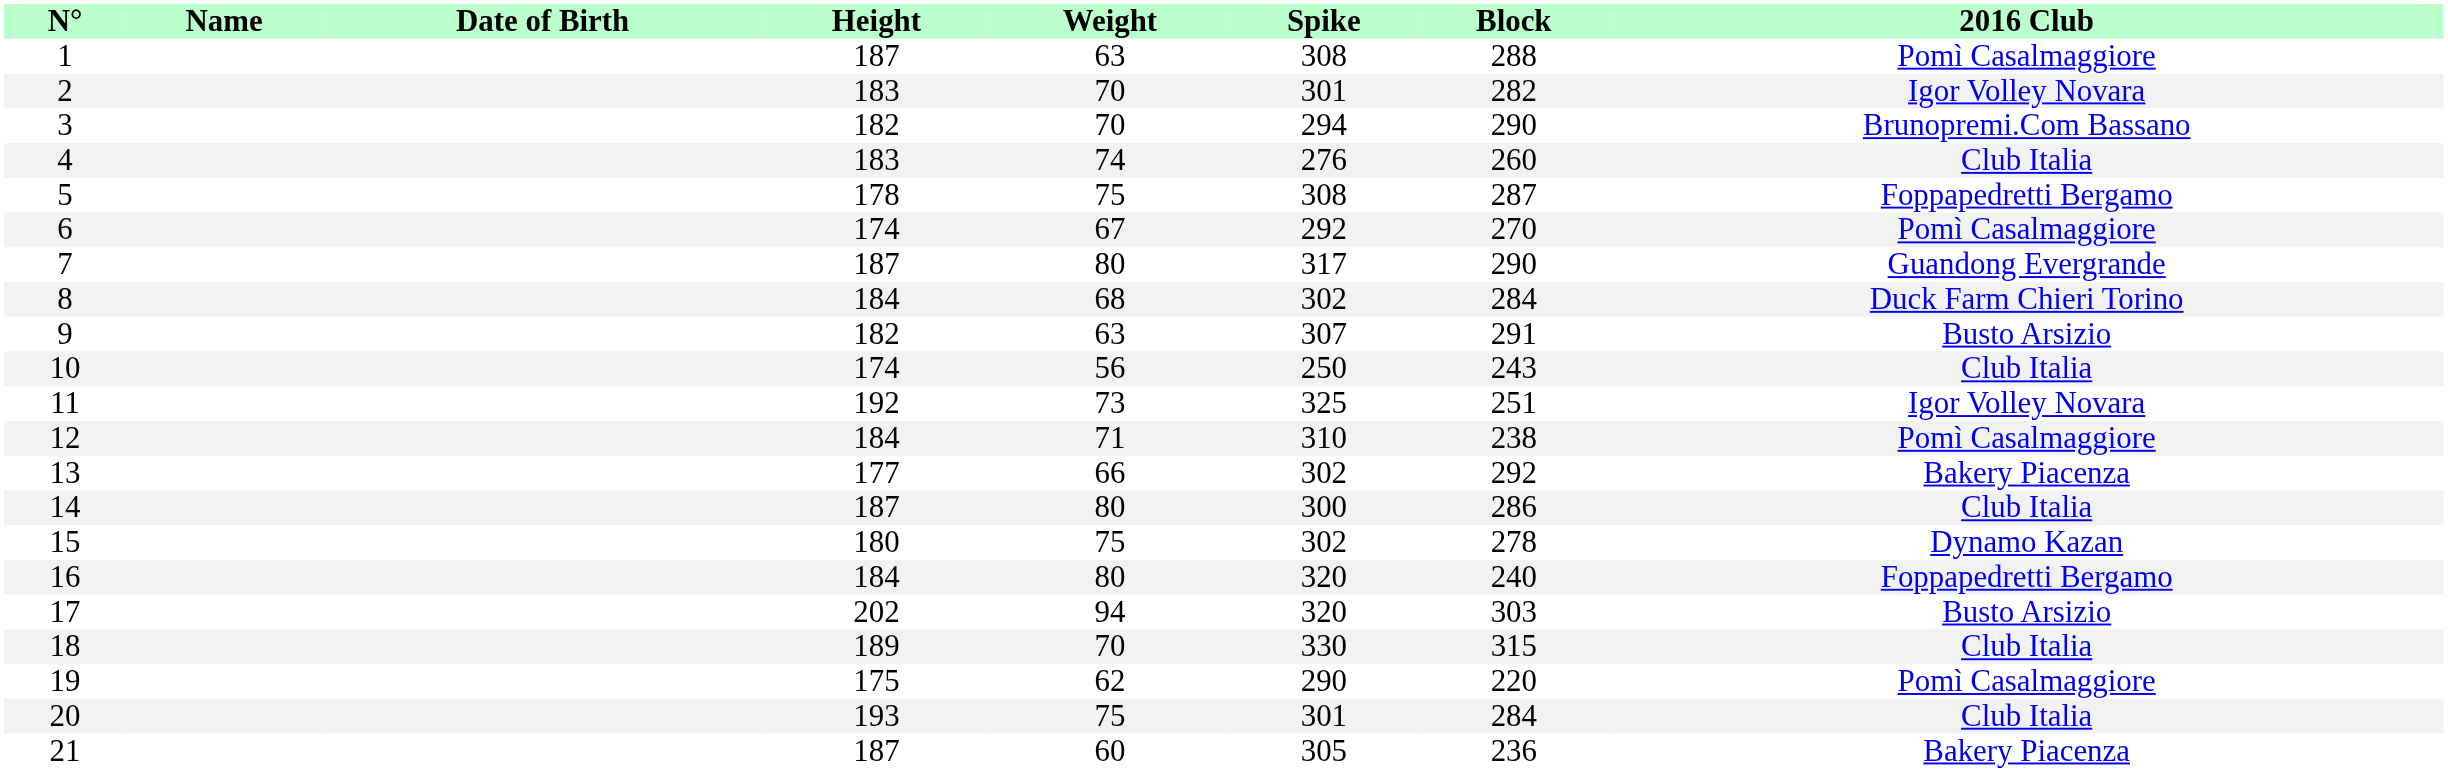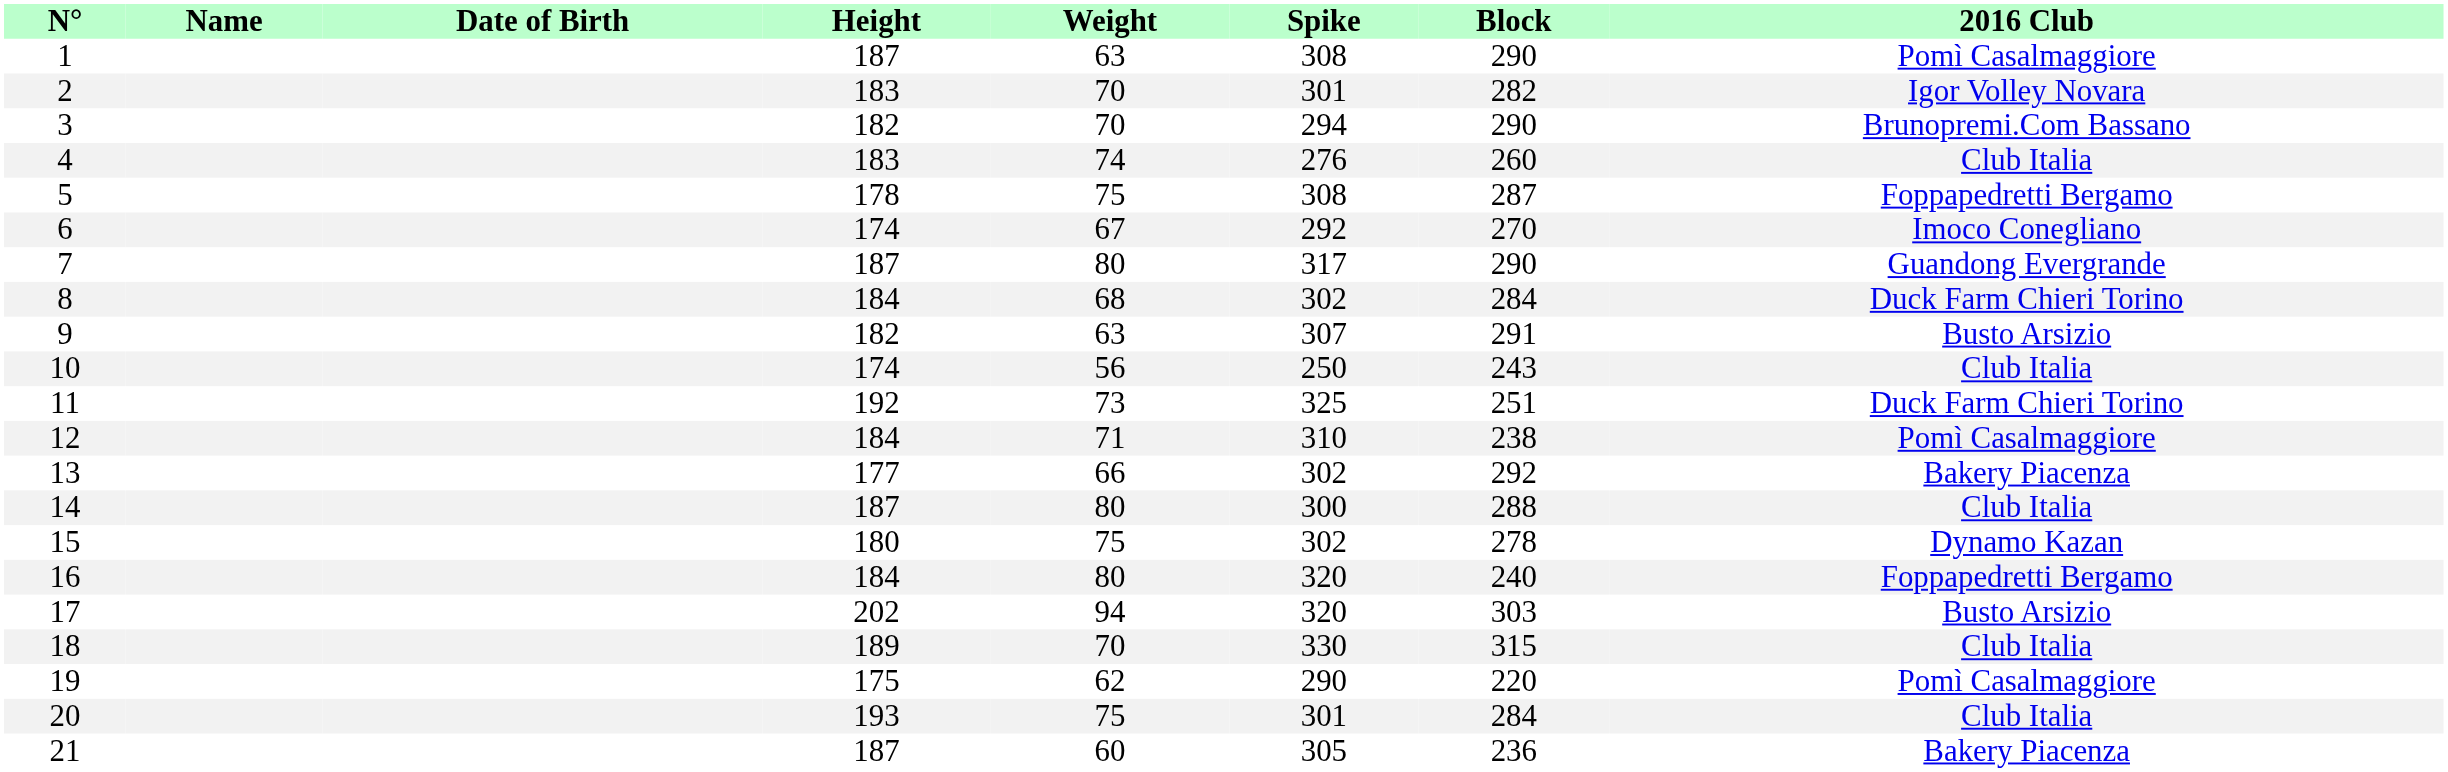 <table style="text-align:center;" cellpadding=0 cellspacing=0 width=100%>
 <tr style="background: #bbffcc;">
 <th width="5%">N°</th>
 <th>Name</th>
 <th>Date of Birth</th>
 <th>Height</th>
 <th>Weight</th>
 <th>Spike</th>
 <th>Block</th>
 <th>2016 Club</th>
 </tr>
 <tr>
 <td>1</td>
 <td></td>
 <td></td>
 <td>187</td>
 <td>63</td>
 <td>308</td>
-<td>288</td>
+<td>290</td>
 <td><a href='#'>Pomì Casalmaggiore</a></td>
 </tr>
 <tr bgcolor="#f2f2f2">
 <td>2</td>
 <td></td>
 <td></td>
 <td>183</td>
 <td>70</td>
 <td>301</td>
 <td>282</td>
 <td><a href='#'>Igor Volley Novara</a></td>
 </tr>
 <tr>
 <td>3</td>
 <td></td>
 <td></td>
 <td>182</td>
 <td>70</td>
 <td>294</td>
 <td>290</td>
 <td><a href='#'>Brunopremi.Com Bassano</a></td>
 </tr>
 <tr bgcolor="#f2f2f2">
 <td>4</td>
 <td></td>
 <td></td>
 <td>183</td>
 <td>74</td>
 <td>276</td>
 <td>260</td>
 <td><a href='#'>Club Italia</a></td>
 </tr>
 <tr>
 <td>5</td>
 <td></td>
 <td></td>
 <td>178</td>
 <td>75</td>
 <td>308</td>
 <td>287</td>
 <td><a href='#'>Foppapedretti Bergamo</a></td>
 </tr>
 <tr bgcolor="#f2f2f2">
 <td>6</td>
 <td></td>
 <td></td>
 <td>174</td>
 <td>67</td>
 <td>292</td>
 <td>270</td>
-<td><a href='#'>Pomì Casalmaggiore</a></td>
+<td><a href='#'>Imoco Conegliano</a></td>
 </tr>
 <tr>
 <td>7</td>
 <td></td>
 <td></td>
 <td>187</td>
 <td>80</td>
 <td>317</td>
 <td>290</td>
 <td><a href='#'>Guandong Evergrande</a></td>
 </tr>
 <tr bgcolor="#f2f2f2">
 <td>8</td>
 <td></td>
 <td></td>
 <td>184</td>
 <td>68</td>
 <td>302</td>
 <td>284</td>
 <td><a href='#'>Duck Farm Chieri Torino</a></td>
 </tr>
 <tr>
 <td>9</td>
 <td></td>
 <td></td>
 <td>182</td>
 <td>63</td>
 <td>307</td>
 <td>291</td>
 <td><a href='#'>Busto Arsizio</a></td>
 </tr>
 <tr bgcolor="#f2f2f2">
 <td>10</td>
 <td></td>
 <td></td>
 <td>174</td>
 <td>56</td>
 <td>250</td>
 <td>243</td>
 <td><a href='#'>Club Italia</a></td>
 </tr>
 <tr>
 <td>11</td>
 <td></td>
 <td></td>
 <td>192</td>
 <td>73</td>
 <td>325</td>
 <td>251</td>
-<td><a href='#'>Igor Volley Novara</a></td>
+<td><a href='#'>Duck Farm Chieri Torino</a></td>
 </tr>
 <tr bgcolor="#f2f2f2">
 <td>12</td>
 <td></td>
 <td></td>
 <td>184</td>
 <td>71</td>
 <td>310</td>
 <td>238</td>
 <td><a href='#'>Pomì Casalmaggiore</a></td>
 </tr>
 <tr>
 <td>13</td>
 <td></td>
 <td></td>
 <td>177</td>
 <td>66</td>
 <td>302</td>
 <td>292</td>
 <td><a href='#'>Bakery Piacenza</a></td>
 </tr>
 <tr bgcolor="#f2f2f2">
 <td>14</td>
 <td></td>
 <td></td>
 <td>187</td>
 <td>80</td>
 <td>300</td>
-<td>286</td>
+<td>288</td>
 <td><a href='#'>Club Italia</a></td>
 </tr>
 <tr>
 <td>15</td>
 <td></td>
 <td></td>
 <td>180</td>
 <td>75</td>
 <td>302</td>
 <td>278</td>
 <td><a href='#'>Dynamo Kazan</a></td>
 </tr>
 <tr bgcolor="#f2f2f2">
 <td>16</td>
 <td></td>
 <td></td>
 <td>184</td>
 <td>80</td>
 <td>320</td>
 <td>240</td>
 <td><a href='#'>Foppapedretti Bergamo</a></td>
 </tr>
 <tr>
 <td>17</td>
 <td></td>
 <td></td>
 <td>202</td>
 <td>94</td>
 <td>320</td>
 <td>303</td>
 <td><a href='#'>Busto Arsizio</a></td>
 </tr>
 <tr bgcolor="#f2f2f2">
 <td>18</td>
 <td></td>
 <td></td>
 <td>189</td>
 <td>70</td>
 <td>330</td>
 <td>315</td>
 <td><a href='#'>Club Italia</a></td>
 </tr>
 <tr>
 <td>19</td>
 <td></td>
 <td></td>
 <td>175</td>
 <td>62</td>
 <td>290</td>
 <td>220</td>
 <td><a href='#'>Pomì Casalmaggiore</a></td>
 </tr>
 <tr bgcolor="#f2f2f2">
 <td>20</td>
 <td></td>
 <td></td>
 <td>193</td>
 <td>75</td>
 <td>301</td>
 <td>284</td>
 <td><a href='#'>Club Italia</a></td>
 </tr>
 <tr>
 <td>21</td>
 <td></td>
 <td></td>
 <td>187</td>
 <td>60</td>
 <td>305</td>
 <td>236</td>
 <td><a href='#'>Bakery Piacenza</a></td>
 </tr>
 </table>
